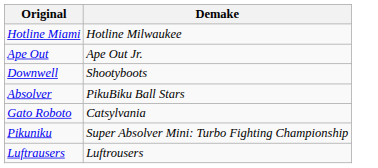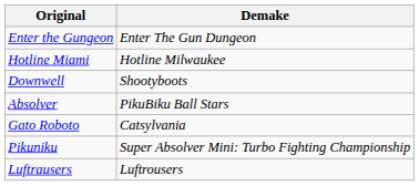 <table class="wikitable">
 <tr>
 <th>Original</th>
 <th>Demake</th>
 </tr>
 <tr>
+<td><em><a href='#'>Enter the Gungeon</a></em></td>
+<td><em>Enter The Gun Dungeon</em></td>
+</tr>
+<tr>
 <td><em><a href='#'>Hotline Miami</a></em></td>
 <td><em>Hotline Milwaukee</em></td>
-</tr>
-<tr>
-<td><em><a href='#'>Ape Out</a></em></td>
-<td><em>Ape Out Jr.</em></td>
 </tr>
 <tr>
 <td><em><a href='#'>Downwell</a></em></td>
 <td><em>Shootyboots</em></td>
 </tr>
 <tr>
 <td><em><a href='#'>Absolver</a></em></td>
 <td><em>PikuBiku Ball Stars</em></td>
 </tr>
 <tr>
 <td><em><a href='#'>Gato Roboto</a></em></td>
 <td><em>Catsylvania</em></td>
 </tr>
 <tr>
 <td><em><a href='#'>Pikuniku</a></em></td>
 <td><em>Super Absolver Mini: Turbo Fighting Championship</em></td>
 </tr>
 <tr>
 <td><em><a href='#'>Luftrausers</a></em></td>
 <td><em>Luftrousers</em></td>
 </tr>
 </table>
